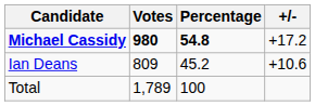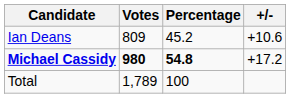 <table class="wikitable">
 <tr>
 <th>Candidate</th>
 <th>Votes</th>
 <th>Percentage</th>
 <th>+/-</th>
 </tr>
 <tr>
+<td><a href='#'>Ian Deans</a></td>
+<td>809</td>
+<td>45.2</td>
+<td>+10.6</td>
+</tr>
+<tr>
 <td><strong><a href='#'>Michael Cassidy</a></strong></td>
 <td><strong>980</strong></td>
 <td><strong>54.8</strong></td>
 <td>+17.2</td>
-</tr>
-<tr>
-<td><a href='#'>Ian Deans</a></td>
-<td>809</td>
-<td>45.2</td>
-<td>+10.6</td>
 </tr>
 <tr>
 <td>Total</td>
 <td>1,789</td>
 <td>100</td>
 </tr>
 </table>
